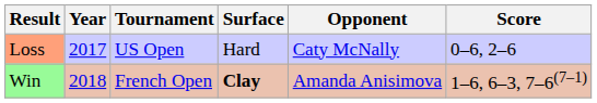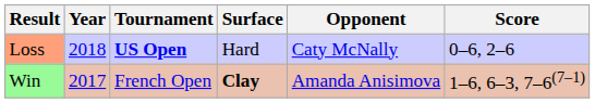 <table class="sortable wikitable">
 <tr>
 <th>Result</th>
 <th>Year</th>
 <th>Tournament</th>
 <th>Surface</th>
 <th>Opponent</th>
 <th class="unsortable">Score</th>
 </tr>
 <tr bgcolor=CCCCFF>
 <td bgcolor=ffa07a>Loss</td>
-<td><a href='#'>2017</a></td>
-<td><a href='#'>US Open</a></td>
+<td><a href='#'>2018</a></td>
+<td><strong><a href='#'>US Open</a></strong></td>
 <td>Hard</td>
 <td> <a href='#'>Caty McNally</a></td>
 <td>0–6, 2–6</td>
 </tr>
 <tr style="background:#ebc2af;">
 <td bgcolor=98fb98>Win</td>
-<td><a href='#'>2018</a></td>
+<td><a href='#'>2017</a></td>
 <td><a href='#'>French Open</a></td>
 <td><strong>Clay</strong></td>
 <td> <a href='#'>Amanda Anisimova</a></td>
 <td>1–6, 6–3, 7–6<sup>(7–1)</sup></td>
 </tr>
 </table>
